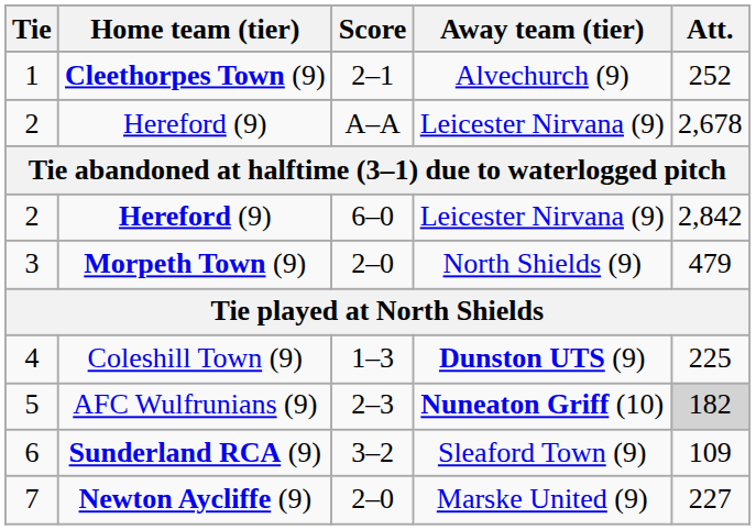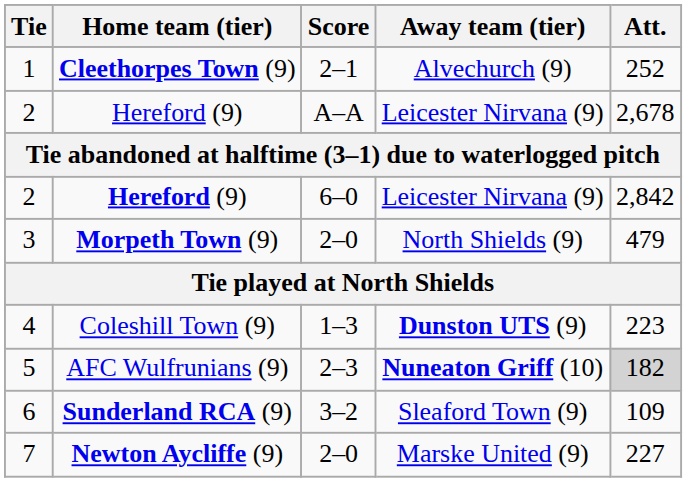 <table class="wikitable" style="text-align: center; font-size:85%">
 <tr>
 <th>Tie</th>
 <th>Home team (tier)</th>
 <th>Score</th>
 <th>Away team (tier)</th>
 <th>Att.</th>
 </tr>
 <tr>
 <td>1</td>
 <td><strong><a href='#'>Cleethorpes Town</a></strong> (9)</td>
 <td>2–1</td>
 <td><a href='#'>Alvechurch</a> (9)</td>
 <td>252</td>
 </tr>
 <tr>
 <td>2</td>
 <td><a href='#'>Hereford</a> (9)</td>
 <td>A–A</td>
 <td><a href='#'>Leicester Nirvana</a> (9)</td>
 <td>2,678</td>
 </tr>
 <tr>
 <th colspan="5">Tie abandoned at halftime (3–1) due to waterlogged pitch</th>
 </tr>
 <tr>
 <td>2</td>
 <td><strong><a href='#'>Hereford</a></strong> (9)</td>
 <td>6–0</td>
 <td><a href='#'>Leicester Nirvana</a> (9)</td>
 <td>2,842</td>
 </tr>
 <tr>
 <td>3</td>
 <td><strong><a href='#'>Morpeth Town</a></strong> (9)</td>
 <td>2–0</td>
 <td><a href='#'>North Shields</a> (9)</td>
 <td>479</td>
 </tr>
 <tr>
 <th colspan="5">Tie played at North Shields</th>
 </tr>
 <tr>
 <td>4</td>
 <td><a href='#'>Coleshill Town</a> (9)</td>
 <td>1–3 </td>
 <td><strong><a href='#'>Dunston UTS</a></strong> (9)</td>
-<td>225</td>
+<td>223</td>
 </tr>
 <tr>
 <td>5</td>
 <td><a href='#'>AFC Wulfrunians</a> (9)</td>
 <td>2–3</td>
 <td><strong><a href='#'>Nuneaton Griff</a></strong> (10)</td>
 <td style="background: lightgrey;">182</td>
 </tr>
 <tr>
 <td>6</td>
 <td><strong><a href='#'>Sunderland RCA</a></strong> (9)</td>
 <td>3–2</td>
 <td><a href='#'>Sleaford Town</a> (9)</td>
 <td>109</td>
 </tr>
 <tr>
 <td>7</td>
 <td><strong><a href='#'>Newton Aycliffe</a></strong> (9)</td>
 <td>2–0</td>
 <td><a href='#'>Marske United</a> (9)</td>
 <td>227</td>
 </tr>
 </table>
